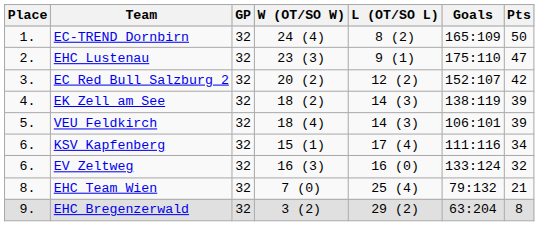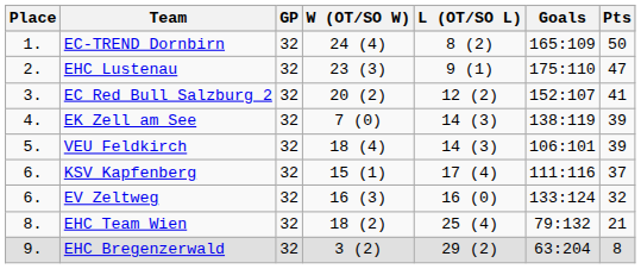 <table class="wikitable">
 <tr style="background-color:#c0c0c0;">
 <th>Place</th>
 <th>Team</th>
 <th>GP</th>
 <th>W (OT/SO W)</th>
 <th>L (OT/SO L)</th>
 <th>Goals</th>
 <th>Pts</th>
 </tr>
 <tr>
 <td align="center">1.</td>
 <td><a href='#'>EC-TREND Dornbirn</a></td>
 <td align="center">32</td>
 <td align="center">24 (4)</td>
 <td align="center">8 (2)</td>
 <td align="center">165:109</td>
 <td align="center">50</td>
 </tr>
 <tr>
 <td align="center">2.</td>
 <td><a href='#'>EHC Lustenau</a></td>
 <td align="center">32</td>
 <td align="center">23 (3)</td>
 <td align="center">9 (1)</td>
 <td align="center">175:110</td>
 <td align="center">47</td>
 </tr>
 <tr>
 <td align="center">3.</td>
 <td><a href='#'>EC Red Bull Salzburg 2</a></td>
 <td align="center">32</td>
 <td align="center">20 (2)</td>
 <td align="center">12 (2)</td>
 <td align="center">152:107</td>
-<td align="center">42</td>
+<td align="center">41</td>
 </tr>
 <tr>
 <td align="center">4.</td>
 <td><a href='#'>EK Zell am See</a></td>
 <td align="center">32</td>
-<td align="center">18 (2)</td>
+<td align="center">7 (0)</td>
 <td align="center">14 (3)</td>
 <td align="center">138:119</td>
 <td align="center">39</td>
 </tr>
 <tr>
 <td align="center">5.</td>
 <td><a href='#'>VEU Feldkirch</a></td>
 <td align="center">32</td>
 <td align="center">18 (4)</td>
 <td align="center">14 (3)</td>
 <td align="center">106:101</td>
 <td align="center">39</td>
 </tr>
 <tr>
 <td align="center">6.</td>
 <td><a href='#'>KSV Kapfenberg</a></td>
 <td align="center">32</td>
 <td align="center">15 (1)</td>
 <td align="center">17 (4)</td>
 <td align="center">111:116</td>
-<td align="center">34</td>
+<td align="center">37</td>
 </tr>
 <tr>
 <td align="center">6.</td>
 <td><a href='#'>EV Zeltweg</a></td>
 <td align="center">32</td>
 <td align="center">16 (3)</td>
 <td align="center">16 (0)</td>
 <td align="center">133:124</td>
 <td align="center">32</td>
 </tr>
 <tr>
 <td align="center">8.</td>
 <td><a href='#'>EHC Team Wien</a></td>
 <td align="center">32</td>
-<td align="center">7 (0)</td>
+<td align="center">18 (2)</td>
 <td align="center">25 (4)</td>
 <td align="center">79:132</td>
 <td align="center">21</td>
 </tr>
 <tr style="background-color:#e0e0e0;">
 <td align="center">9.</td>
 <td><a href='#'>EHC Bregenzerwald</a></td>
 <td align="center">32</td>
 <td align="center">3 (2)</td>
 <td align="center">29 (2)</td>
 <td align="center">63:204</td>
 <td align="center">8</td>
 </tr>
 </table>
